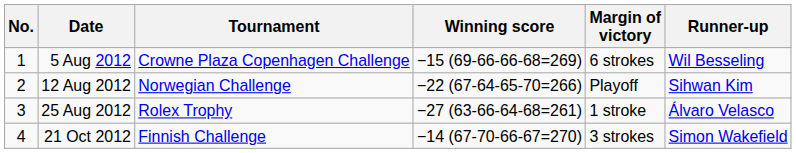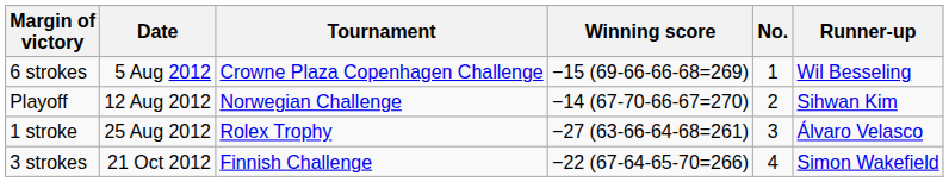 <table class="wikitable" style="font-size:95%;">
 <tr>
-<th>No.</th>
+<th>Margin of<br>victory</th>
 <th>Date</th>
 <th>Tournament</th>
 <th>Winning score</th>
-<th>Margin of<br>victory</th>
+<th>No.</th>
 <th>Runner-up</th>
 </tr>
 <tr>
-<td align=center>1</td>
+<td>6 strokes</td>
 <td align=right>5 Aug <a href='#'>2012</a></td>
 <td><a href='#'>Crowne Plaza Copenhagen Challenge</a></td>
 <td>−15 (69-66-66-68=269)</td>
-<td>6 strokes</td>
+<td align=center>1</td>
 <td> <a href='#'>Wil Besseling</a></td>
 </tr>
 <tr>
-<td align=center>2</td>
+<td>Playoff</td>
 <td align=right>12 Aug 2012</td>
 <td><a href='#'>Norwegian Challenge</a></td>
-<td>−22 (67-64-65-70=266)</td>
-<td>Playoff</td>
+<td>−14 (67-70-66-67=270)</td>
+<td align=center>2</td>
 <td> <a href='#'>Sihwan Kim</a></td>
 </tr>
 <tr>
-<td align=center>3</td>
+<td>1 stroke</td>
 <td align=right>25 Aug 2012</td>
 <td><a href='#'>Rolex Trophy</a></td>
 <td>−27 (63-66-64-68=261)</td>
-<td>1 stroke</td>
+<td align=center>3</td>
 <td> <a href='#'>Álvaro Velasco</a></td>
 </tr>
 <tr>
-<td align=center>4</td>
+<td>3 strokes</td>
 <td align=right>21 Oct 2012</td>
 <td><a href='#'>Finnish Challenge</a></td>
-<td>−14 (67-70-66-67=270)</td>
-<td>3 strokes</td>
+<td>−22 (67-64-65-70=266)</td>
+<td align=center>4</td>
 <td> <a href='#'>Simon Wakefield</a></td>
 </tr>
 </table>
